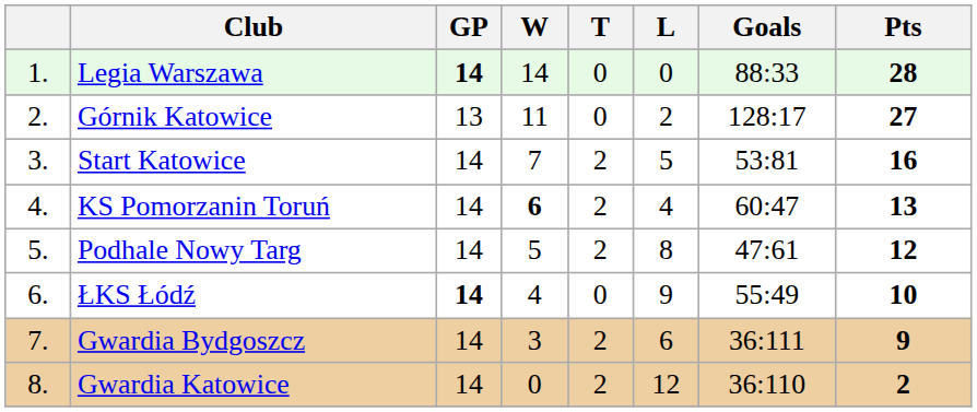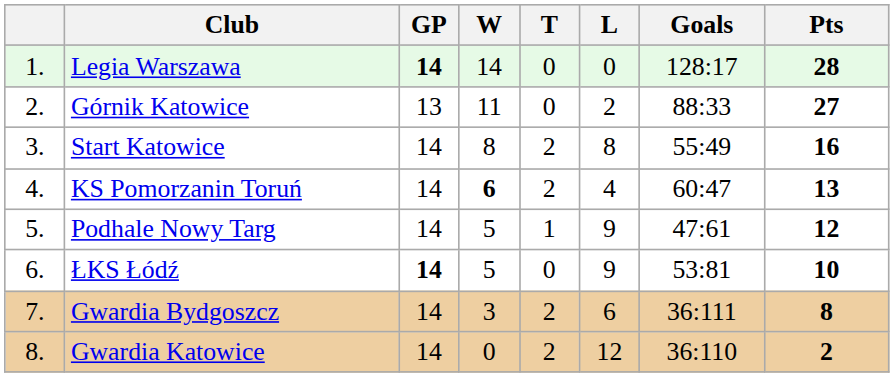 <table class="wikitable">
 <tr>
 <th width="30"></th>
 <th width="200">Club</th>
 <th width="30">GP</th>
 <th width="30">W</th>
 <th width="30">T</th>
 <th width="30">L</th>
 <th width="70">Goals</th>
 <th width="70">Pts</th>
 </tr>
 <tr bgcolor="#e6fae6" align="center">
 <td>1.</td>
 <td align="left"><a href='#'>Legia Warszawa</a></td>
 <td><strong>14</strong></td>
 <td>14</td>
 <td>0</td>
 <td>0</td>
-<td>88:33</td>
+<td>128:17</td>
 <td><strong>28</strong></td>
 </tr>
 <tr bgcolor="#FFFFFF" align="center">
 <td>2.</td>
 <td align="left"><a href='#'>Górnik Katowice</a></td>
 <td>13</td>
 <td>11</td>
 <td>0</td>
 <td>2</td>
-<td>128:17</td>
+<td>88:33</td>
 <td><strong>27</strong></td>
 </tr>
 <tr bgcolor="#FFFFFF" align="center">
 <td>3.</td>
 <td align="left"><a href='#'>Start Katowice</a></td>
 <td>14</td>
-<td>7</td>
+<td>8</td>
 <td>2</td>
-<td>5</td>
-<td>53:81</td>
+<td>8</td>
+<td>55:49</td>
 <td><strong>16</strong></td>
 </tr>
 <tr bgcolor="#FFFFFF" align="center">
 <td>4.</td>
 <td align="left"><a href='#'>KS Pomorzanin Toruń</a></td>
 <td>14</td>
 <td><strong>6</strong></td>
 <td>2</td>
 <td>4</td>
 <td>60:47</td>
 <td><strong>13</strong></td>
 </tr>
 <tr bgcolor="#FFFFFF" align="center">
 <td>5.</td>
 <td align="left"><a href='#'>Podhale Nowy Targ</a></td>
 <td>14</td>
 <td>5</td>
-<td>2</td>
-<td>8</td>
+<td>1</td>
+<td>9</td>
 <td>47:61</td>
 <td><strong>12</strong></td>
 </tr>
 <tr bgcolor="#FFFFFF" align="center">
 <td>6.</td>
 <td align="left"><a href='#'>ŁKS Łódź</a></td>
 <td><strong>14</strong></td>
-<td>4</td>
+<td>5</td>
 <td>0</td>
 <td>9</td>
-<td>55:49</td>
+<td>53:81</td>
 <td><strong>10</strong></td>
 </tr>
 <tr bgcolor="#EECFA1" align="center">
 <td>7.</td>
 <td align="left"><a href='#'>Gwardia Bydgoszcz</a></td>
 <td>14</td>
 <td>3</td>
 <td>2</td>
 <td>6</td>
 <td>36:111</td>
-<td><strong>9</strong></td>
+<td><strong>8</strong></td>
 </tr>
 <tr bgcolor="#EECFA1" align="center">
 <td>8.</td>
 <td align="left"><a href='#'>Gwardia Katowice</a></td>
 <td>14</td>
 <td>0</td>
 <td>2</td>
 <td>12</td>
 <td>36:110</td>
 <td><strong>2</strong></td>
 </tr>
 </table>
